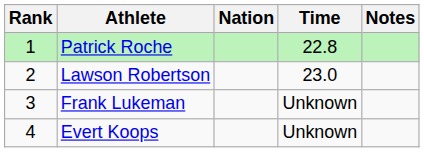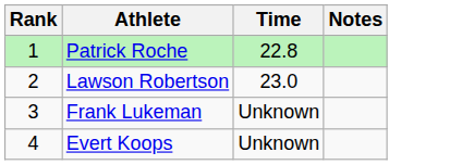 <table class="wikitable sortable" style="text-align:center">
 <tr>
 <th>Rank</th>
 <th>Athlete</th>
-<th>Nation</th>
 <th>Time</th>
 <th>Notes</th>
 </tr>
 <tr bgcolor=bbf3bb>
 <td>1</td>
 <td align=left><a href='#'>Patrick Roche</a></td>
-<td align=left></td>
 <td>22.8</td>
 <td></td>
 </tr>
 <tr>
 <td>2</td>
 <td align=left><a href='#'>Lawson Robertson</a></td>
-<td align=left></td>
 <td>23.0</td>
 <td></td>
 </tr>
 <tr>
 <td>3</td>
 <td align=left><a href='#'>Frank Lukeman</a></td>
-<td align=left></td>
 <td data-sort-value=30.0>Unknown</td>
 <td></td>
 </tr>
 <tr>
 <td>4</td>
 <td align=left><a href='#'>Evert Koops</a></td>
-<td align=left></td>
 <td data-sort-value=30.0>Unknown</td>
 <td></td>
 </tr>
 </table>
